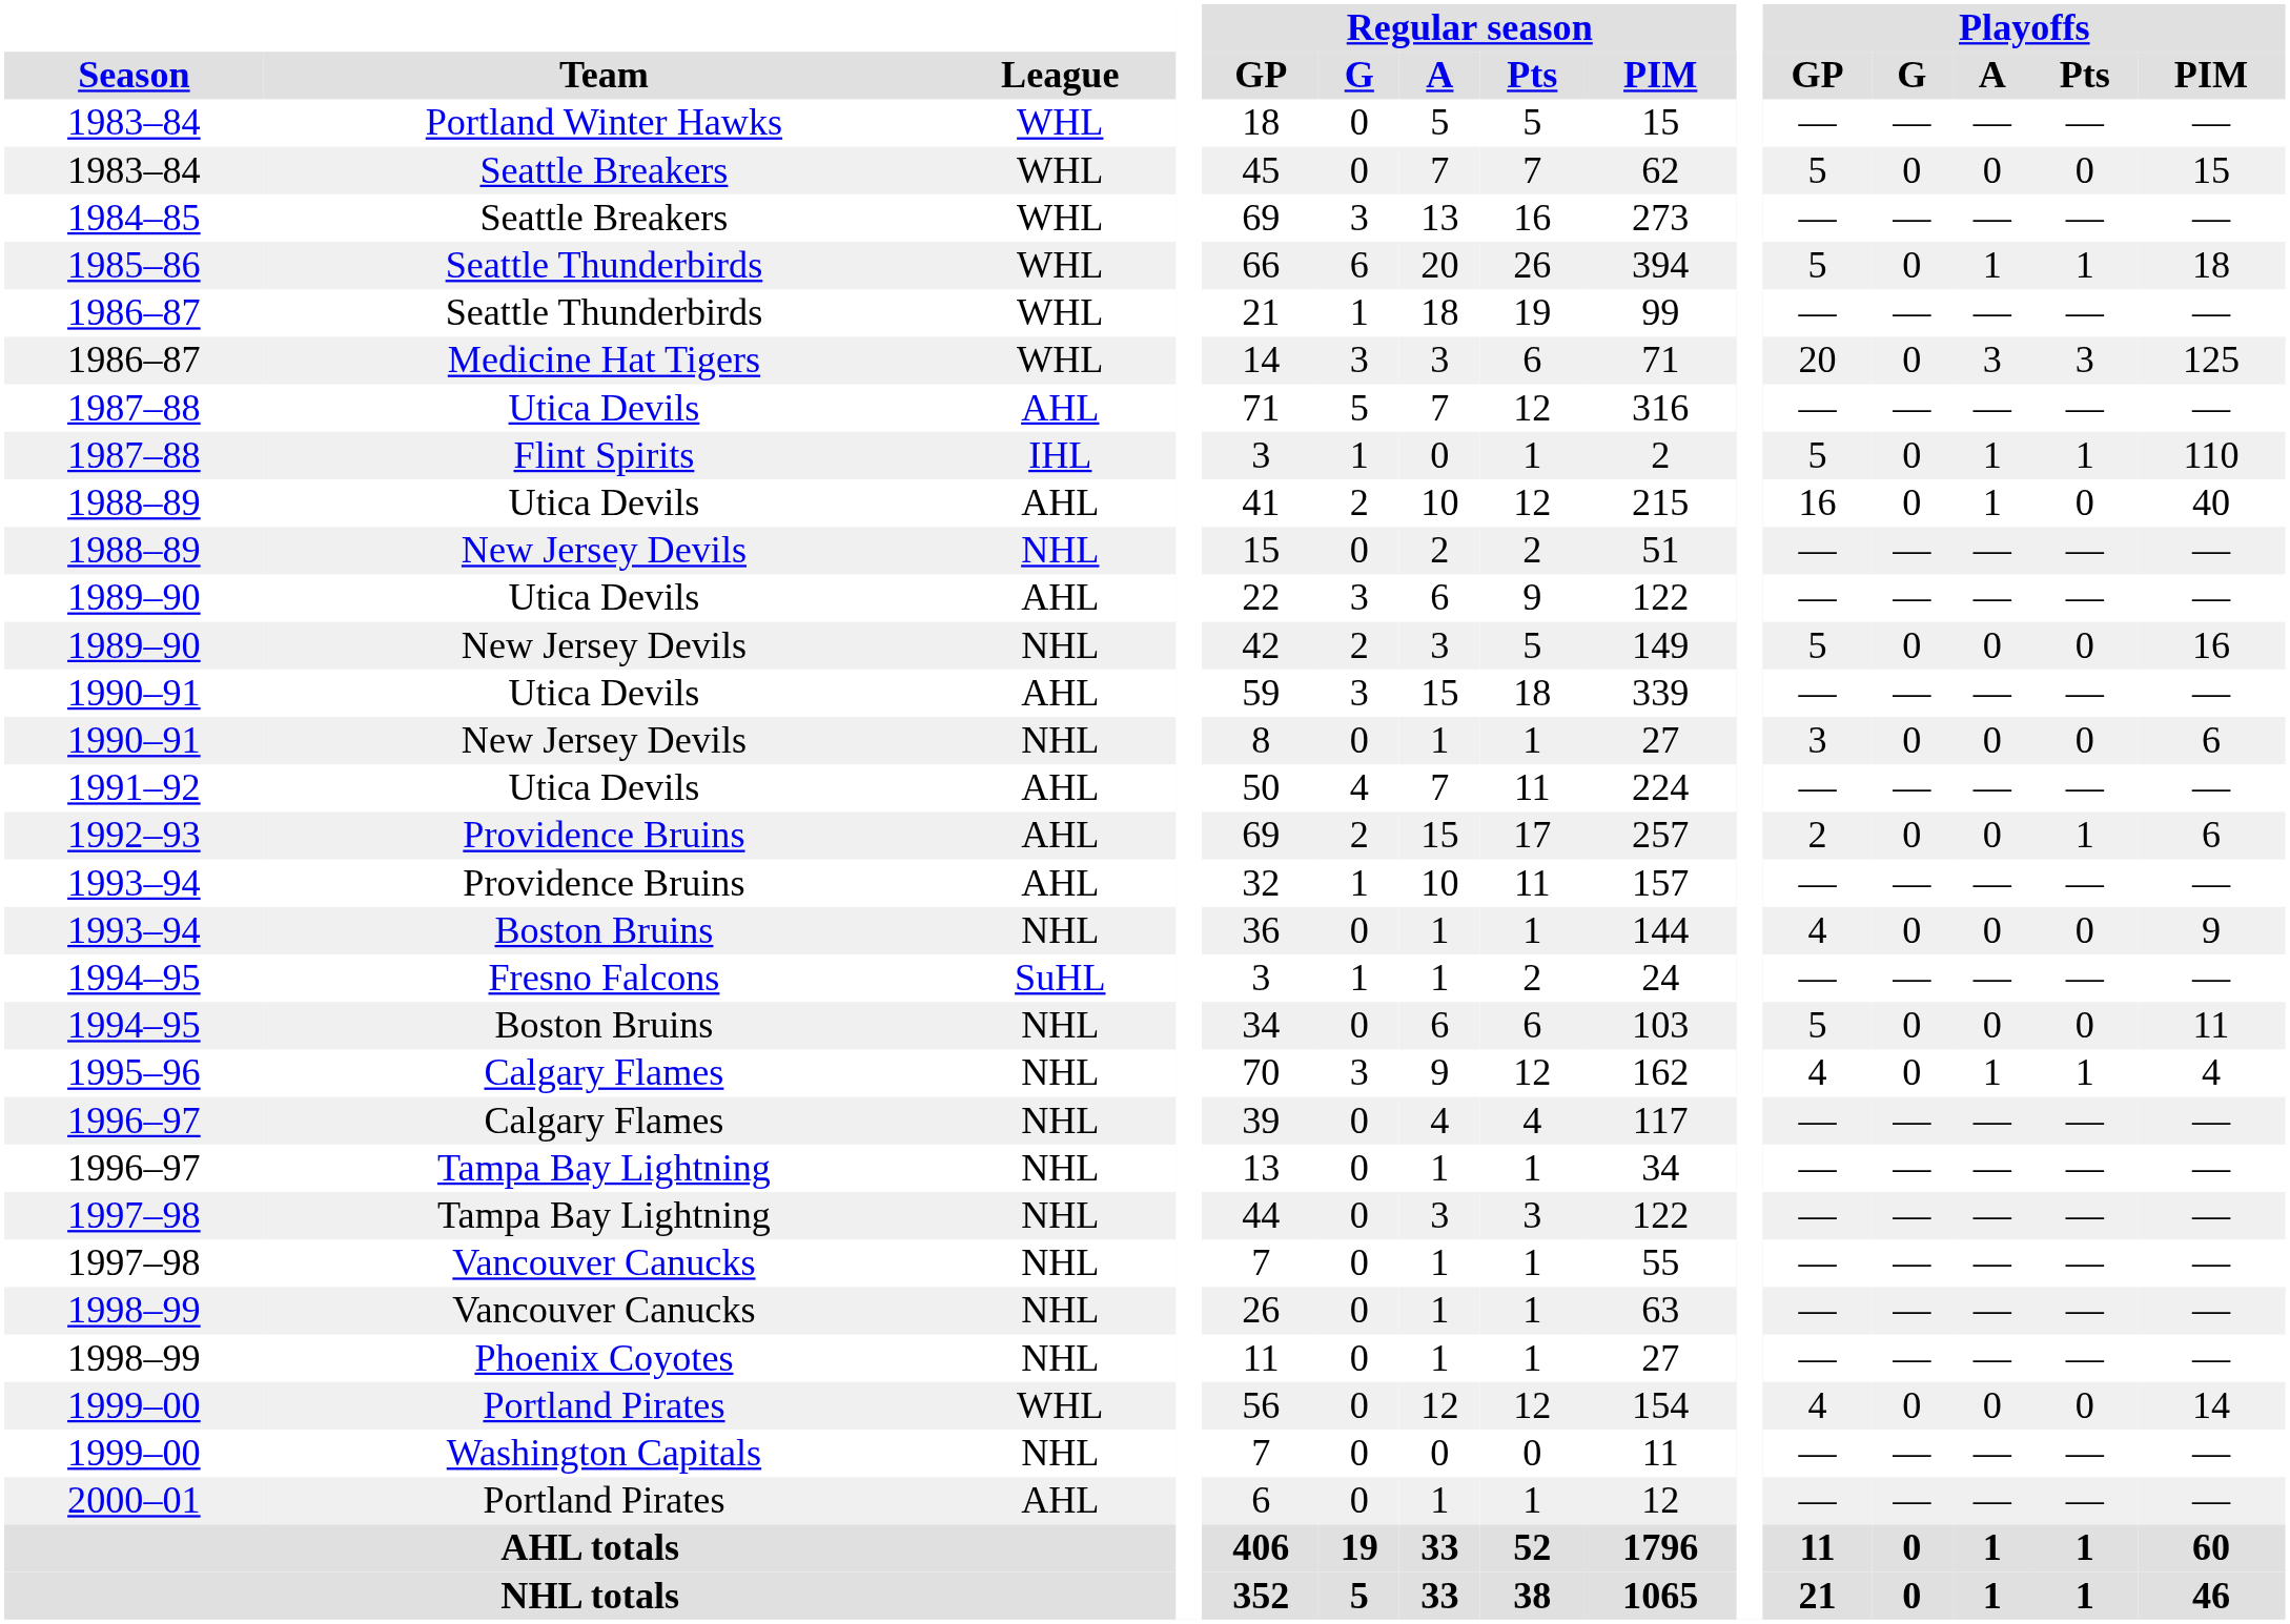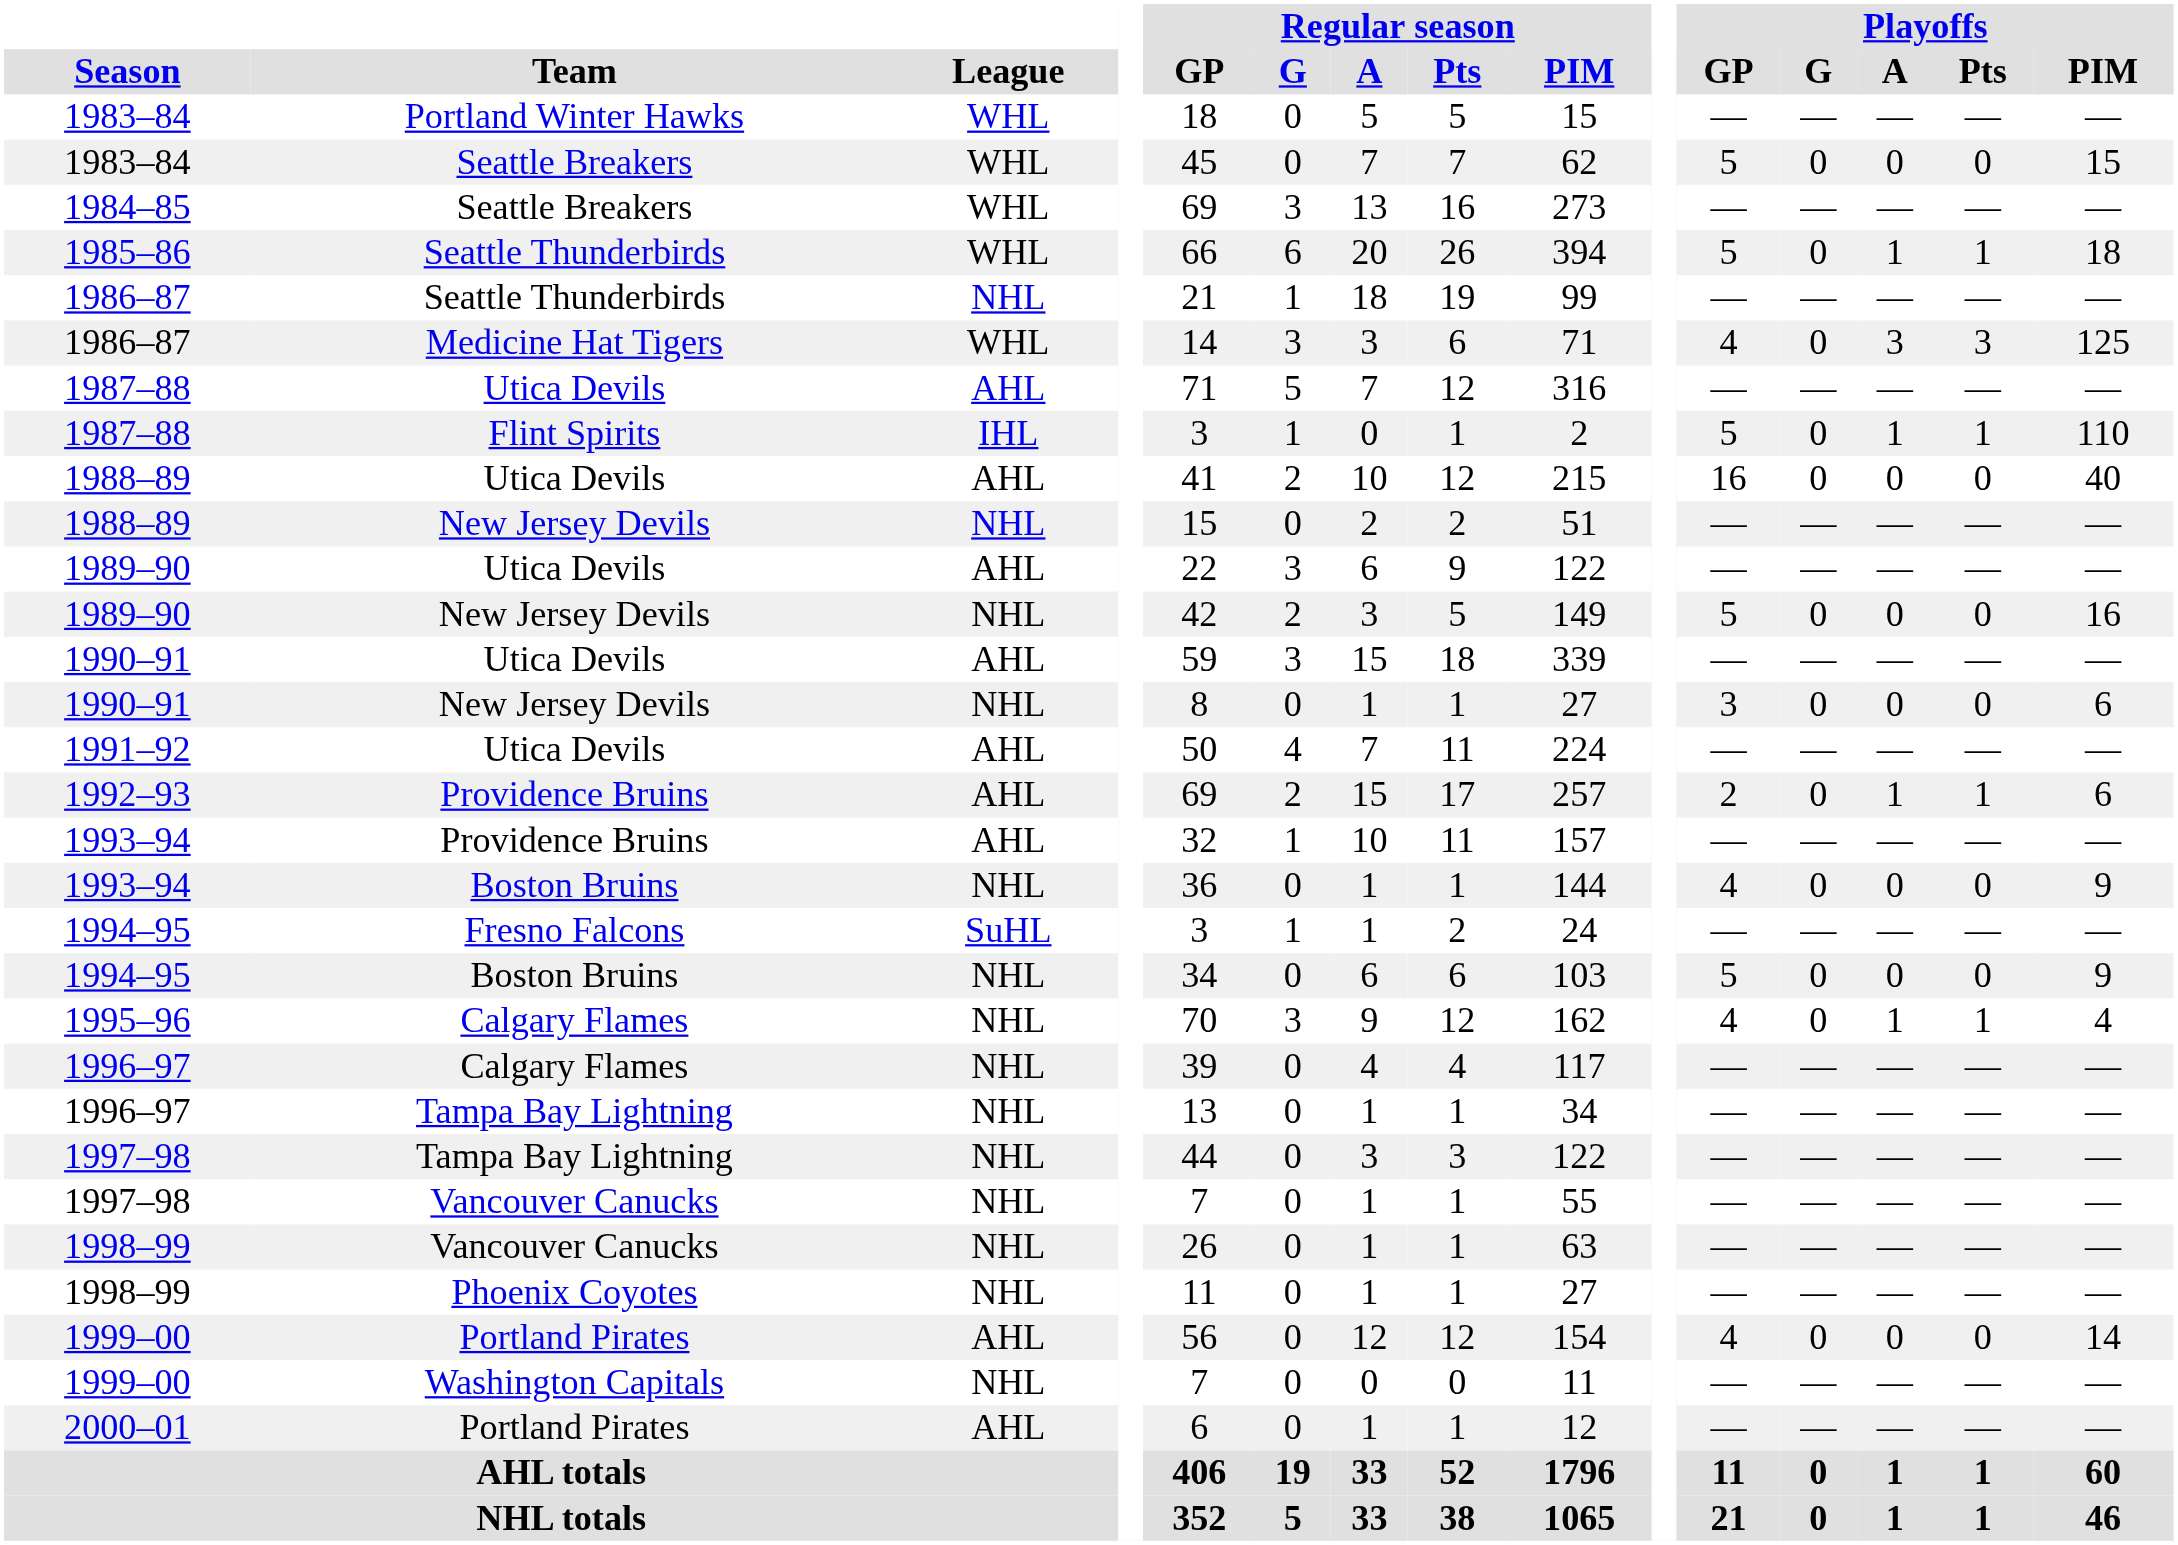 <table border="0" cellpadding="1" cellspacing="0" style="text-align:center; width:60em">
 <tr bgcolor="#e0e0e0">
 <th colspan="3" bgcolor="#ffffff"> </th>
 <th rowspan="99" bgcolor="#ffffff"> </th>
 <th colspan="5"><a href='#'>Regular season</a></th>
 <th rowspan="99" bgcolor="#ffffff"> </th>
 <th colspan="5"><a href='#'>Playoffs</a></th>
 </tr>
 <tr bgcolor="#e0e0e0">
 <th><a href='#'>Season</a></th>
 <th>Team</th>
 <th>League</th>
 <th>GP</th>
 <th><a href='#'>G</a></th>
 <th><a href='#'>A</a></th>
 <th><a href='#'>Pts</a></th>
 <th><a href='#'>PIM</a></th>
 <th>GP</th>
 <th>G</th>
 <th>A</th>
 <th>Pts</th>
 <th>PIM</th>
 </tr>
 <tr>
 <td><a href='#'>1983–84</a></td>
 <td><a href='#'>Portland Winter Hawks</a></td>
 <td><a href='#'>WHL</a></td>
 <td>18</td>
 <td>0</td>
 <td>5</td>
 <td>5</td>
 <td>15</td>
 <td>—</td>
 <td>—</td>
 <td>—</td>
 <td>—</td>
 <td>—</td>
 </tr>
 <tr bgcolor="#f0f0f0">
 <td>1983–84</td>
 <td><a href='#'>Seattle Breakers</a></td>
 <td>WHL</td>
 <td>45</td>
 <td>0</td>
 <td>7</td>
 <td>7</td>
 <td>62</td>
 <td>5</td>
 <td>0</td>
 <td>0</td>
 <td>0</td>
 <td>15</td>
 </tr>
 <tr>
 <td><a href='#'>1984–85</a></td>
 <td>Seattle Breakers</td>
 <td>WHL</td>
 <td>69</td>
 <td>3</td>
 <td>13</td>
 <td>16</td>
 <td>273</td>
 <td>—</td>
 <td>—</td>
 <td>—</td>
 <td>—</td>
 <td>—</td>
 </tr>
 <tr bgcolor="#f0f0f0">
 <td><a href='#'>1985–86</a></td>
 <td><a href='#'>Seattle Thunderbirds</a></td>
 <td>WHL</td>
 <td>66</td>
 <td>6</td>
 <td>20</td>
 <td>26</td>
 <td>394</td>
 <td>5</td>
 <td>0</td>
 <td>1</td>
 <td>1</td>
 <td>18</td>
 </tr>
 <tr>
 <td><a href='#'>1986–87</a></td>
 <td>Seattle Thunderbirds</td>
-<td>WHL</td>
+<td><a href='#'>NHL</a></td>
 <td>21</td>
 <td>1</td>
 <td>18</td>
 <td>19</td>
 <td>99</td>
 <td>—</td>
 <td>—</td>
 <td>—</td>
 <td>—</td>
 <td>—</td>
 </tr>
 <tr bgcolor="#f0f0f0">
 <td>1986–87</td>
 <td><a href='#'>Medicine Hat Tigers</a></td>
 <td>WHL</td>
 <td>14</td>
 <td>3</td>
 <td>3</td>
 <td>6</td>
 <td>71</td>
-<td>20</td>
+<td>4</td>
 <td>0</td>
 <td>3</td>
 <td>3</td>
 <td>125</td>
 </tr>
 <tr>
 <td><a href='#'>1987–88</a></td>
 <td><a href='#'>Utica Devils</a></td>
 <td><a href='#'>AHL</a></td>
 <td>71</td>
 <td>5</td>
 <td>7</td>
 <td>12</td>
 <td>316</td>
 <td>—</td>
 <td>—</td>
 <td>—</td>
 <td>—</td>
 <td>—</td>
 </tr>
 <tr bgcolor="#f0f0f0">
 <td><a href='#'>1987–88</a></td>
 <td><a href='#'>Flint Spirits</a></td>
 <td><a href='#'>IHL</a></td>
 <td>3</td>
 <td>1</td>
 <td>0</td>
 <td>1</td>
 <td>2</td>
 <td>5</td>
 <td>0</td>
 <td>1</td>
 <td>1</td>
 <td>110</td>
 </tr>
 <tr>
 <td><a href='#'>1988–89</a></td>
 <td>Utica Devils</td>
 <td>AHL</td>
 <td>41</td>
 <td>2</td>
 <td>10</td>
 <td>12</td>
 <td>215</td>
 <td>16</td>
 <td>0</td>
-<td>1</td>
+<td>0</td>
 <td>0</td>
 <td>40</td>
 </tr>
 <tr bgcolor="#f0f0f0">
 <td><a href='#'>1988–89</a></td>
 <td><a href='#'>New Jersey Devils</a></td>
 <td><a href='#'>NHL</a></td>
 <td>15</td>
 <td>0</td>
 <td>2</td>
 <td>2</td>
 <td>51</td>
 <td>—</td>
 <td>—</td>
 <td>—</td>
 <td>—</td>
 <td>—</td>
 </tr>
 <tr>
 <td><a href='#'>1989–90</a></td>
 <td>Utica Devils</td>
 <td>AHL</td>
 <td>22</td>
 <td>3</td>
 <td>6</td>
 <td>9</td>
 <td>122</td>
 <td>—</td>
 <td>—</td>
 <td>—</td>
 <td>—</td>
 <td>—</td>
 </tr>
 <tr bgcolor="#f0f0f0">
 <td><a href='#'>1989–90</a></td>
 <td>New Jersey Devils</td>
 <td>NHL</td>
 <td>42</td>
 <td>2</td>
 <td>3</td>
 <td>5</td>
 <td>149</td>
 <td>5</td>
 <td>0</td>
 <td>0</td>
 <td>0</td>
 <td>16</td>
 </tr>
 <tr>
 <td><a href='#'>1990–91</a></td>
 <td>Utica Devils</td>
 <td>AHL</td>
 <td>59</td>
 <td>3</td>
 <td>15</td>
 <td>18</td>
 <td>339</td>
 <td>—</td>
 <td>—</td>
 <td>—</td>
 <td>—</td>
 <td>—</td>
 </tr>
 <tr bgcolor="#f0f0f0">
 <td><a href='#'>1990–91</a></td>
 <td>New Jersey Devils</td>
 <td>NHL</td>
 <td>8</td>
 <td>0</td>
 <td>1</td>
 <td>1</td>
 <td>27</td>
 <td>3</td>
 <td>0</td>
 <td>0</td>
 <td>0</td>
 <td>6</td>
 </tr>
 <tr>
 <td><a href='#'>1991–92</a></td>
 <td>Utica Devils</td>
 <td>AHL</td>
 <td>50</td>
 <td>4</td>
 <td>7</td>
 <td>11</td>
 <td>224</td>
 <td>—</td>
 <td>—</td>
 <td>—</td>
 <td>—</td>
 <td>—</td>
 </tr>
 <tr bgcolor="#f0f0f0">
 <td><a href='#'>1992–93</a></td>
 <td><a href='#'>Providence Bruins</a></td>
 <td>AHL</td>
 <td>69</td>
 <td>2</td>
 <td>15</td>
 <td>17</td>
 <td>257</td>
 <td>2</td>
 <td>0</td>
-<td>0</td>
+<td>1</td>
 <td>1</td>
 <td>6</td>
 </tr>
 <tr>
 <td><a href='#'>1993–94</a></td>
 <td>Providence Bruins</td>
 <td>AHL</td>
 <td>32</td>
 <td>1</td>
 <td>10</td>
 <td>11</td>
 <td>157</td>
 <td>—</td>
 <td>—</td>
 <td>—</td>
 <td>—</td>
 <td>—</td>
 </tr>
 <tr bgcolor="#f0f0f0">
 <td><a href='#'>1993–94</a></td>
 <td><a href='#'>Boston Bruins</a></td>
 <td>NHL</td>
 <td>36</td>
 <td>0</td>
 <td>1</td>
 <td>1</td>
 <td>144</td>
 <td>4</td>
 <td>0</td>
 <td>0</td>
 <td>0</td>
 <td>9</td>
 </tr>
 <tr>
 <td><a href='#'>1994–95</a></td>
 <td><a href='#'>Fresno Falcons</a></td>
 <td><a href='#'>SuHL</a></td>
 <td>3</td>
 <td>1</td>
 <td>1</td>
 <td>2</td>
 <td>24</td>
 <td>—</td>
 <td>—</td>
 <td>—</td>
 <td>—</td>
 <td>—</td>
 </tr>
 <tr bgcolor="#f0f0f0">
 <td><a href='#'>1994–95</a></td>
 <td>Boston Bruins</td>
 <td>NHL</td>
 <td>34</td>
 <td>0</td>
 <td>6</td>
 <td>6</td>
 <td>103</td>
 <td>5</td>
 <td>0</td>
 <td>0</td>
 <td>0</td>
-<td>11</td>
+<td>9</td>
 </tr>
 <tr>
 <td><a href='#'>1995–96</a></td>
 <td><a href='#'>Calgary Flames</a></td>
 <td>NHL</td>
 <td>70</td>
 <td>3</td>
 <td>9</td>
 <td>12</td>
 <td>162</td>
 <td>4</td>
 <td>0</td>
 <td>1</td>
 <td>1</td>
 <td>4</td>
 </tr>
 <tr bgcolor="#f0f0f0">
 <td><a href='#'>1996–97</a></td>
 <td>Calgary Flames</td>
 <td>NHL</td>
 <td>39</td>
 <td>0</td>
 <td>4</td>
 <td>4</td>
 <td>117</td>
 <td>—</td>
 <td>—</td>
 <td>—</td>
 <td>—</td>
 <td>—</td>
 </tr>
 <tr>
 <td>1996–97</td>
 <td><a href='#'>Tampa Bay Lightning</a></td>
 <td>NHL</td>
 <td>13</td>
 <td>0</td>
 <td>1</td>
 <td>1</td>
 <td>34</td>
 <td>—</td>
 <td>—</td>
 <td>—</td>
 <td>—</td>
 <td>—</td>
 </tr>
 <tr bgcolor="#f0f0f0">
 <td><a href='#'>1997–98</a></td>
 <td>Tampa Bay Lightning</td>
 <td>NHL</td>
 <td>44</td>
 <td>0</td>
 <td>3</td>
 <td>3</td>
 <td>122</td>
 <td>—</td>
 <td>—</td>
 <td>—</td>
 <td>—</td>
 <td>—</td>
 </tr>
 <tr>
 <td>1997–98</td>
 <td><a href='#'>Vancouver Canucks</a></td>
 <td>NHL</td>
 <td>7</td>
 <td>0</td>
 <td>1</td>
 <td>1</td>
 <td>55</td>
 <td>—</td>
 <td>—</td>
 <td>—</td>
 <td>—</td>
 <td>—</td>
 </tr>
 <tr bgcolor="#f0f0f0">
 <td><a href='#'>1998–99</a></td>
 <td>Vancouver Canucks</td>
 <td>NHL</td>
 <td>26</td>
 <td>0</td>
 <td>1</td>
 <td>1</td>
 <td>63</td>
 <td>—</td>
 <td>—</td>
 <td>—</td>
 <td>—</td>
 <td>—</td>
 </tr>
 <tr>
 <td>1998–99</td>
 <td><a href='#'>Phoenix Coyotes</a></td>
 <td>NHL</td>
 <td>11</td>
 <td>0</td>
 <td>1</td>
 <td>1</td>
 <td>27</td>
 <td>—</td>
 <td>—</td>
 <td>—</td>
 <td>—</td>
 <td>—</td>
 </tr>
 <tr bgcolor="#f0f0f0">
 <td><a href='#'>1999–00</a></td>
 <td><a href='#'>Portland Pirates</a></td>
-<td>WHL</td>
+<td>AHL</td>
 <td>56</td>
 <td>0</td>
 <td>12</td>
 <td>12</td>
 <td>154</td>
 <td>4</td>
 <td>0</td>
 <td>0</td>
 <td>0</td>
 <td>14</td>
 </tr>
 <tr>
 <td><a href='#'>1999–00</a></td>
 <td><a href='#'>Washington Capitals</a></td>
 <td>NHL</td>
 <td>7</td>
 <td>0</td>
 <td>0</td>
 <td>0</td>
 <td>11</td>
 <td>—</td>
 <td>—</td>
 <td>—</td>
 <td>—</td>
 <td>—</td>
 </tr>
 <tr bgcolor="#f0f0f0">
 <td><a href='#'>2000–01</a></td>
 <td>Portland Pirates</td>
 <td>AHL</td>
 <td>6</td>
 <td>0</td>
 <td>1</td>
 <td>1</td>
 <td>12</td>
 <td>—</td>
 <td>—</td>
 <td>—</td>
 <td>—</td>
 <td>—</td>
 </tr>
 <tr bgcolor="#e0e0e0">
 <th colspan="3">AHL totals</th>
 <th>406</th>
 <th>19</th>
 <th>33</th>
 <th>52</th>
 <th>1796</th>
 <th>11</th>
 <th>0</th>
 <th>1</th>
 <th>1</th>
 <th>60</th>
 </tr>
 <tr bgcolor="#e0e0e0">
 <th colspan="3">NHL totals</th>
 <th>352</th>
 <th>5</th>
 <th>33</th>
 <th>38</th>
 <th>1065</th>
 <th>21</th>
 <th>0</th>
 <th>1</th>
 <th>1</th>
 <th>46</th>
 </tr>
 </table>
